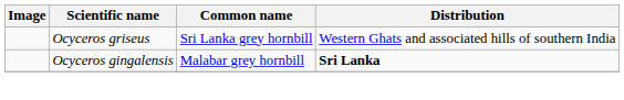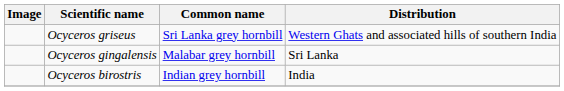 <table class="wikitable">
 <tr>
 <th>Image</th>
 <th>Scientific name</th>
 <th>Common name</th>
 <th>Distribution</th>
 </tr>
 <tr>
 <td></td>
 <td><em>Ocyceros griseus</em></td>
 <td><a href='#'>Sri Lanka grey hornbill</a></td>
 <td><a href='#'>Western Ghats</a> and associated hills of southern India</td>
 </tr>
 <tr>
 <td></td>
 <td><em>Ocyceros gingalensis</em></td>
 <td><a href='#'>Malabar grey hornbill</a></td>
-<td><strong>Sri Lanka</strong></td>
+<td>Sri Lanka</td>
+</tr>
+<tr>
+<td></td>
+<td><em>Ocyceros birostris</em></td>
+<td><a href='#'>Indian grey hornbill</a></td>
+<td>India</td>
 </tr>
 <tr>
 </tr>
 </table>
